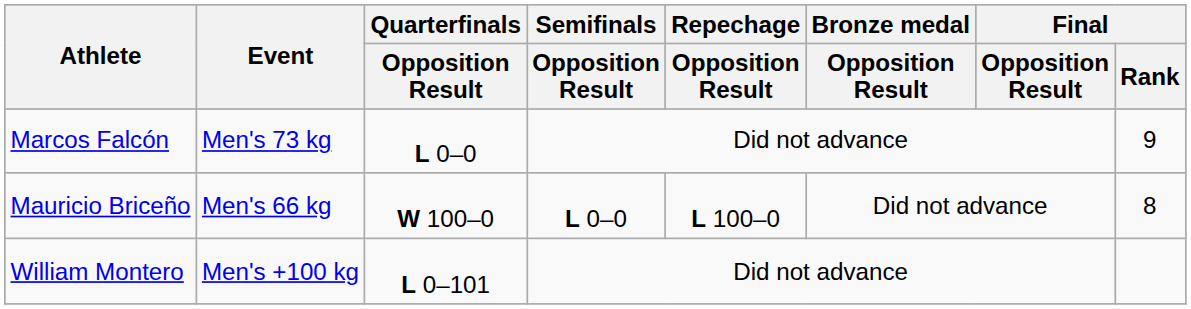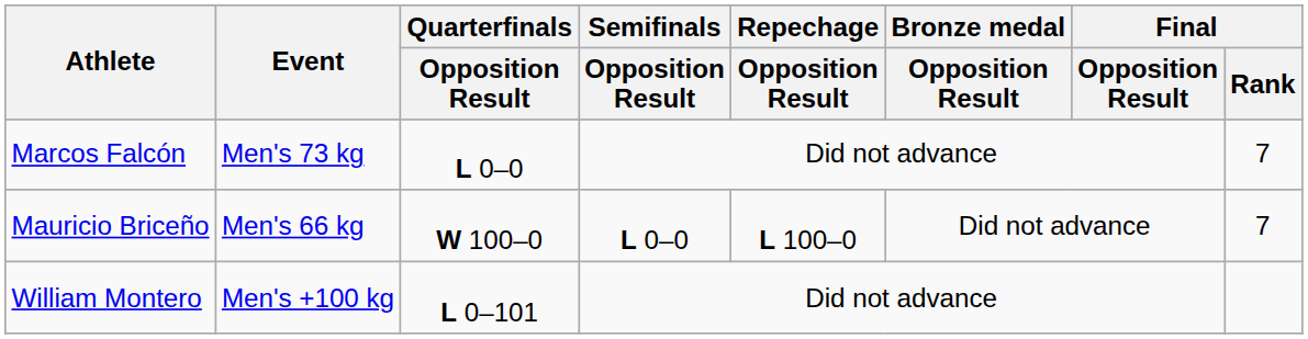 <table class=wikitable style="font-size:90%">
 <tr>
 <th rowspan="2">Athlete</th>
 <th rowspan="2">Event</th>
 <th>Quarterfinals</th>
 <th>Semifinals</th>
 <th>Repechage</th>
 <th>Bronze medal</th>
 <th colspan="2">Final</th>
 </tr>
 <tr>
 <th>Opposition<br>Result</th>
 <th>Opposition<br>Result</th>
 <th>Opposition<br>Result</th>
 <th>Opposition<br>Result</th>
 <th>Opposition<br>Result</th>
 <th>Rank</th>
 </tr>
 <tr>
 <td><a href='#'>Marcos Falcón</a></td>
 <td><a href='#'>Men's 73 kg</a></td>
 <td align=center><br><strong>L</strong> 0–0</td>
 <td align=center colspan=4>Did not advance</td>
-<td align=center>9</td>
+<td align=center>7</td>
 </tr>
 <tr>
 <td><a href='#'>Mauricio Briceño</a></td>
 <td><a href='#'>Men's 66 kg</a></td>
 <td align=center><br><strong>W</strong> 100–0</td>
 <td align=center><br><strong>L</strong> 0–0</td>
 <td align=center><br><strong>L</strong> 100–0</td>
 <td align=center colspan=2>Did not advance</td>
-<td align=center>8</td>
+<td align=center>7</td>
 </tr>
 <tr>
 <td><a href='#'>William Montero</a></td>
 <td><a href='#'>Men's +100 kg</a></td>
 <td align=center><br><strong>L</strong> 0–101</td>
 <td align=center colspan=4>Did not advance</td>
 <td align=center></td>
 </tr>
 </table>
